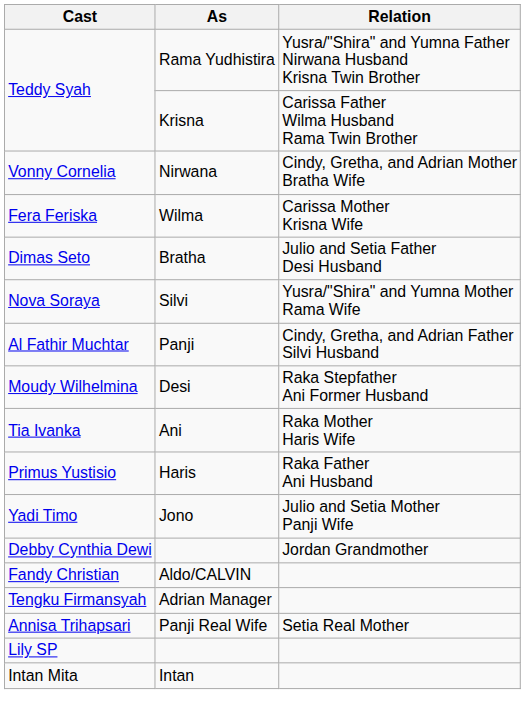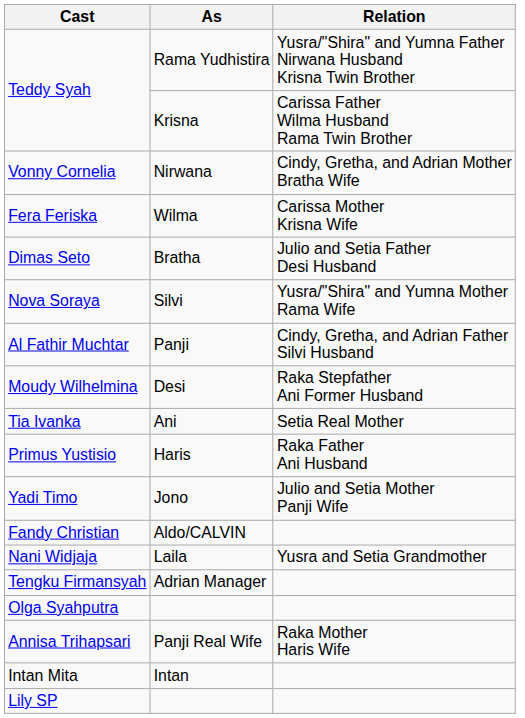 <table class="wikitable sortable">
 <tr>
 <th>Cast</th>
 <th>As</th>
 <th>Relation</th>
 </tr>
 <tr>
 <td rowspan=2 style="text-align:left;"><a href='#'>Teddy Syah</a></td>
 <td>Rama Yudhistira</td>
 <td>Yusra/"Shira" and Yumna Father <br> Nirwana Husband <br> Krisna Twin Brother</td>
 </tr>
 <tr>
 <td>Krisna</td>
 <td>Carissa Father <br> Wilma Husband <br> Rama Twin Brother</td>
 </tr>
 <tr>
 <td><a href='#'>Vonny Cornelia</a></td>
 <td>Nirwana</td>
 <td>Cindy, Gretha, and Adrian Mother <br> Bratha Wife</td>
 </tr>
 <tr>
 <td><a href='#'>Fera Feriska</a></td>
 <td>Wilma</td>
 <td>Carissa Mother <br> Krisna Wife</td>
 </tr>
 <tr>
 <td><a href='#'>Dimas Seto</a></td>
 <td>Bratha</td>
 <td>Julio and Setia Father <br> Desi Husband</td>
 </tr>
 <tr>
 <td><a href='#'>Nova Soraya</a></td>
 <td>Silvi</td>
 <td>Yusra/"Shira" and Yumna Mother <br> Rama Wife</td>
 </tr>
 <tr>
 <td><a href='#'>Al Fathir Muchtar</a></td>
 <td>Panji</td>
 <td>Cindy, Gretha, and Adrian Father <br> Silvi Husband</td>
 </tr>
 <tr>
 <td><a href='#'>Moudy Wilhelmina</a></td>
 <td>Desi</td>
 <td>Raka Stepfather <br> Ani Former Husband</td>
 </tr>
 <tr>
 <td><a href='#'>Tia Ivanka</a></td>
 <td>Ani</td>
-<td>Raka Mother <br> Haris Wife</td>
+<td>Setia Real Mother</td>
 </tr>
 <tr>
 <td><a href='#'>Primus Yustisio</a></td>
 <td>Haris</td>
 <td>Raka Father <br> Ani Husband</td>
 </tr>
 <tr>
 <td><a href='#'>Yadi Timo</a></td>
 <td>Jono</td>
 <td>Julio and Setia Mother <br> Panji Wife</td>
 </tr>
 <tr>
-<td><a href='#'>Debby Cynthia Dewi</a></td>
-<td></td>
-<td>Jordan Grandmother</td>
-</tr>
-<tr>
 <td><a href='#'>Fandy Christian</a></td>
 <td>Aldo/CALVIN</td>
 <td></td>
+</tr>
+<tr>
+<td><a href='#'>Nani Widjaja</a></td>
+<td>Laila</td>
+<td>Yusra and Setia Grandmother</td>
 </tr>
 <tr>
 <td><a href='#'>Tengku Firmansyah</a></td>
 <td>Adrian Manager</td>
 <td></td>
 </tr>
 <tr>
+<td><a href='#'>Olga Syahputra</a></td>
+<td></td>
+<td></td>
+</tr>
+<tr>
 <td><a href='#'>Annisa Trihapsari</a></td>
 <td>Panji Real Wife</td>
-<td>Setia Real Mother</td>
+<td>Raka Mother <br> Haris Wife</td>
+</tr>
+<tr>
+<td>Intan Mita</td>
+<td>Intan</td>
+<td></td>
 </tr>
 <tr>
 <td><a href='#'>Lily SP</a></td>
 <td></td>
 <td></td>
 </tr>
-<tr>
-<td>Intan Mita</td>
-<td>Intan</td>
-<td></td>
-</tr>
 </table>
